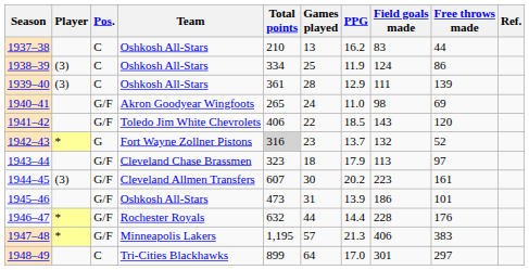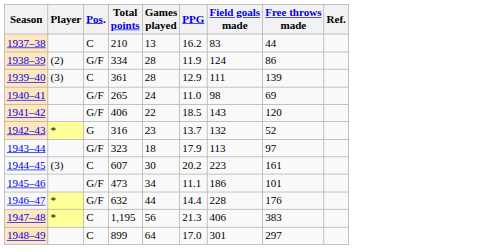 <table class="wikitable sortable">
 <tr>
 <th>Season</th>
 <th>Player</th>
 <th><a href='#'>Pos</a>.</th>
-<th class=unsortable>Team</th>
 <th>Total<br><a href='#'>points</a></th>
 <th>Games<br>played</th>
 <th><a href='#'>PPG</a></th>
 <th><a href='#'>Field goals</a><br>made</th>
 <th><a href='#'>Free throws</a><br>made</th>
 <th class=unsortable>Ref.</th>
 </tr>
 <tr>
 <td style="background-color:#FFE6BD"><a href='#'>1937–38</a></td>
 <td></td>
 <td>C</td>
-<td><a href='#'>Oshkosh All-Stars</a></td>
 <td>210</td>
 <td>13</td>
 <td>16.2</td>
 <td>83</td>
 <td>44</td>
 <td></td>
 </tr>
 <tr>
 <td style="background-color:#FFE6BD"><a href='#'>1938–39</a></td>
-<td> (3)</td>
-<td>C</td>
-<td><a href='#'>Oshkosh All-Stars</a></td>
+<td> (2)</td>
+<td>G/F</td>
 <td>334</td>
-<td>25</td>
+<td>28</td>
 <td>11.9</td>
 <td>124</td>
 <td>86</td>
 <td></td>
 </tr>
 <tr>
 <td style="background-color:#FFE6BD"><a href='#'>1939–40</a></td>
 <td> (3)</td>
 <td>C</td>
-<td><a href='#'>Oshkosh All-Stars</a></td>
 <td>361</td>
 <td>28</td>
 <td>12.9</td>
 <td>111</td>
 <td>139</td>
 <td></td>
 </tr>
 <tr>
 <td style="background-color:#FFE6BD"><a href='#'>1940–41</a></td>
 <td></td>
 <td>G/F</td>
-<td><a href='#'>Akron Goodyear Wingfoots</a></td>
 <td>265</td>
 <td>24</td>
 <td>11.0</td>
 <td>98</td>
 <td>69</td>
 <td></td>
 </tr>
 <tr>
 <td style="background-color:#FFE6BD"><a href='#'>1941–42</a></td>
 <td></td>
 <td>G/F</td>
-<td><a href='#'>Toledo Jim White Chevrolets</a></td>
 <td>406</td>
 <td>22</td>
 <td>18.5</td>
 <td>143</td>
 <td>120</td>
 <td></td>
 </tr>
 <tr>
 <td style="background-color:#FFE6BD"><a href='#'>1942–43</a></td>
 <td style="background:#ff9;">*</td>
 <td>G</td>
-<td><a href='#'>Fort Wayne Zollner Pistons</a></td>
-<td style="background: lightgrey;">316</td>
+<td>316</td>
 <td>23</td>
 <td>13.7</td>
 <td>132</td>
 <td>52</td>
 <td></td>
 </tr>
 <tr>
 <td><a href='#'>1943–44</a></td>
 <td></td>
 <td>G/F</td>
-<td><a href='#'>Cleveland Chase Brassmen</a></td>
 <td>323</td>
 <td>18</td>
 <td>17.9</td>
 <td>113</td>
 <td>97</td>
 <td></td>
 </tr>
 <tr>
 <td><a href='#'>1944–45</a></td>
 <td> (3)</td>
-<td>G/F</td>
-<td><a href='#'>Cleveland Allmen Transfers</a></td>
+<td>C</td>
 <td>607</td>
 <td>30</td>
 <td>20.2</td>
 <td>223</td>
 <td>161</td>
 <td></td>
 </tr>
 <tr>
 <td><a href='#'>1945–46</a></td>
 <td></td>
 <td>G/F</td>
-<td><a href='#'>Oshkosh All-Stars</a></td>
 <td>473</td>
-<td>31</td>
-<td>13.9</td>
+<td>34</td>
+<td>11.1</td>
 <td>186</td>
 <td>101</td>
 <td></td>
 </tr>
 <tr>
 <td><a href='#'>1946–47</a></td>
 <td style="background:#ff9;">*</td>
 <td>G/F</td>
-<td><a href='#'>Rochester Royals</a></td>
 <td>632</td>
 <td>44</td>
 <td>14.4</td>
 <td>228</td>
 <td>176</td>
 <td></td>
 </tr>
 <tr>
 <td style="background-color:#FFE6BD"><a href='#'>1947–48</a></td>
 <td style="background:#ff9;">*</td>
-<td>G/F</td>
-<td><a href='#'>Minneapolis Lakers</a></td>
+<td>C</td>
 <td>1,195</td>
-<td>57</td>
+<td>56</td>
 <td>21.3</td>
 <td>406</td>
 <td>383</td>
 <td></td>
 </tr>
 <tr>
 <td style="background-color:#FFE6BD"><a href='#'>1948–49</a></td>
 <td></td>
 <td>C</td>
-<td><a href='#'>Tri-Cities Blackhawks</a></td>
 <td>899</td>
 <td>64</td>
 <td>17.0</td>
 <td>301</td>
 <td>297</td>
 <td></td>
 </tr>
 </table>
